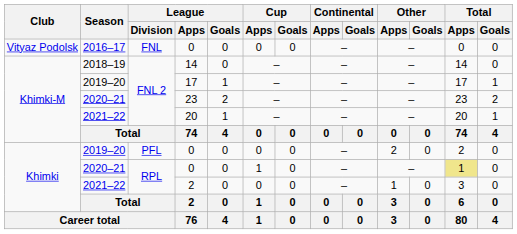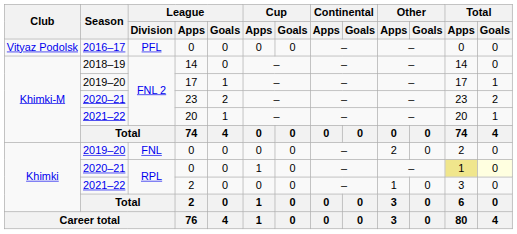 <table class="wikitable" style="text-align:center">
 <tr>
 <th rowspan="2">Club</th>
 <th rowspan="2">Season</th>
 <th colspan="3">League</th>
 <th colspan="2">Cup</th>
 <th colspan="2">Continental</th>
 <th colspan="2">Other</th>
 <th colspan="2">Total</th>
 </tr>
 <tr>
 <th>Division</th>
 <th>Apps</th>
 <th>Goals</th>
 <th>Apps</th>
 <th>Goals</th>
 <th>Apps</th>
 <th>Goals</th>
 <th>Apps</th>
 <th>Goals</th>
 <th>Apps</th>
 <th>Goals</th>
 </tr>
 <tr>
 <td><a href='#'>Vityaz Podolsk</a></td>
 <td><a href='#'>2016–17</a></td>
-<td><a href='#'>FNL</a></td>
+<td><a href='#'>PFL</a></td>
 <td>0</td>
 <td>0</td>
 <td>0</td>
 <td>0</td>
 <td colspan="2">–</td>
 <td colspan="2">–</td>
 <td>0</td>
 <td>0</td>
 </tr>
 <tr>
 <td rowspan="5"><a href='#'>Khimki-M</a></td>
 <td>2018–19</td>
 <td rowspan="4"><a href='#'>FNL 2</a></td>
 <td>14</td>
 <td>0</td>
 <td colspan="2">–</td>
 <td colspan="2">–</td>
 <td colspan="2">–</td>
 <td>14</td>
 <td>0</td>
 </tr>
 <tr>
 <td>2019–20</td>
 <td>17</td>
 <td>1</td>
 <td colspan="2">–</td>
 <td colspan="2">–</td>
 <td colspan="2">–</td>
 <td>17</td>
 <td>1</td>
 </tr>
 <tr>
 <td><a href='#'>2020–21</a></td>
 <td>23</td>
 <td>2</td>
 <td colspan="2">–</td>
 <td colspan="2">–</td>
 <td colspan="2">–</td>
 <td>23</td>
 <td>2</td>
 </tr>
 <tr>
 <td><a href='#'>2021–22</a></td>
 <td>20</td>
 <td>1</td>
 <td colspan="2">–</td>
 <td colspan="2">–</td>
 <td colspan="2">–</td>
 <td>20</td>
 <td>1</td>
 </tr>
 <tr>
 <th colspan="2">Total</th>
 <th>74</th>
 <th>4</th>
 <th>0</th>
 <th>0</th>
 <th>0</th>
 <th>0</th>
 <th>0</th>
 <th>0</th>
 <th>74</th>
 <th>4</th>
 </tr>
 <tr>
 <td rowspan="4"><a href='#'>Khimki</a></td>
 <td><a href='#'>2019–20</a></td>
-<td><a href='#'>PFL</a></td>
+<td><a href='#'>FNL</a></td>
 <td>0</td>
 <td>0</td>
 <td>0</td>
 <td>0</td>
 <td colspan="2">–</td>
 <td>2</td>
 <td>0</td>
 <td>2</td>
 <td>0</td>
 </tr>
 <tr>
 <td><a href='#'>2020–21</a></td>
 <td rowspan="2"><a href='#'>RPL</a></td>
 <td>0</td>
 <td>0</td>
 <td>1</td>
 <td>0</td>
 <td colspan="2">–</td>
 <td colspan="2">–</td>
 <td style="background: khaki;">1</td>
-<td>0</td>
+<td style="background: lightyellow;">0</td>
 </tr>
 <tr>
 <td><a href='#'>2021–22</a></td>
 <td>2</td>
 <td>0</td>
 <td>0</td>
 <td>0</td>
 <td colspan="2">–</td>
 <td>1</td>
 <td>0</td>
 <td>3</td>
 <td>0</td>
 </tr>
 <tr>
 <th colspan="2">Total</th>
 <th>2</th>
 <th>0</th>
 <th>1</th>
 <th>0</th>
 <th>0</th>
 <th>0</th>
 <th>3</th>
 <th>0</th>
 <th>6</th>
 <th>0</th>
 </tr>
 <tr>
 <th colspan="3">Career total</th>
 <th>76</th>
 <th>4</th>
 <th>1</th>
 <th>0</th>
 <th>0</th>
 <th>0</th>
 <th>3</th>
 <th>0</th>
 <th>80</th>
 <th>4</th>
 </tr>
 </table>
